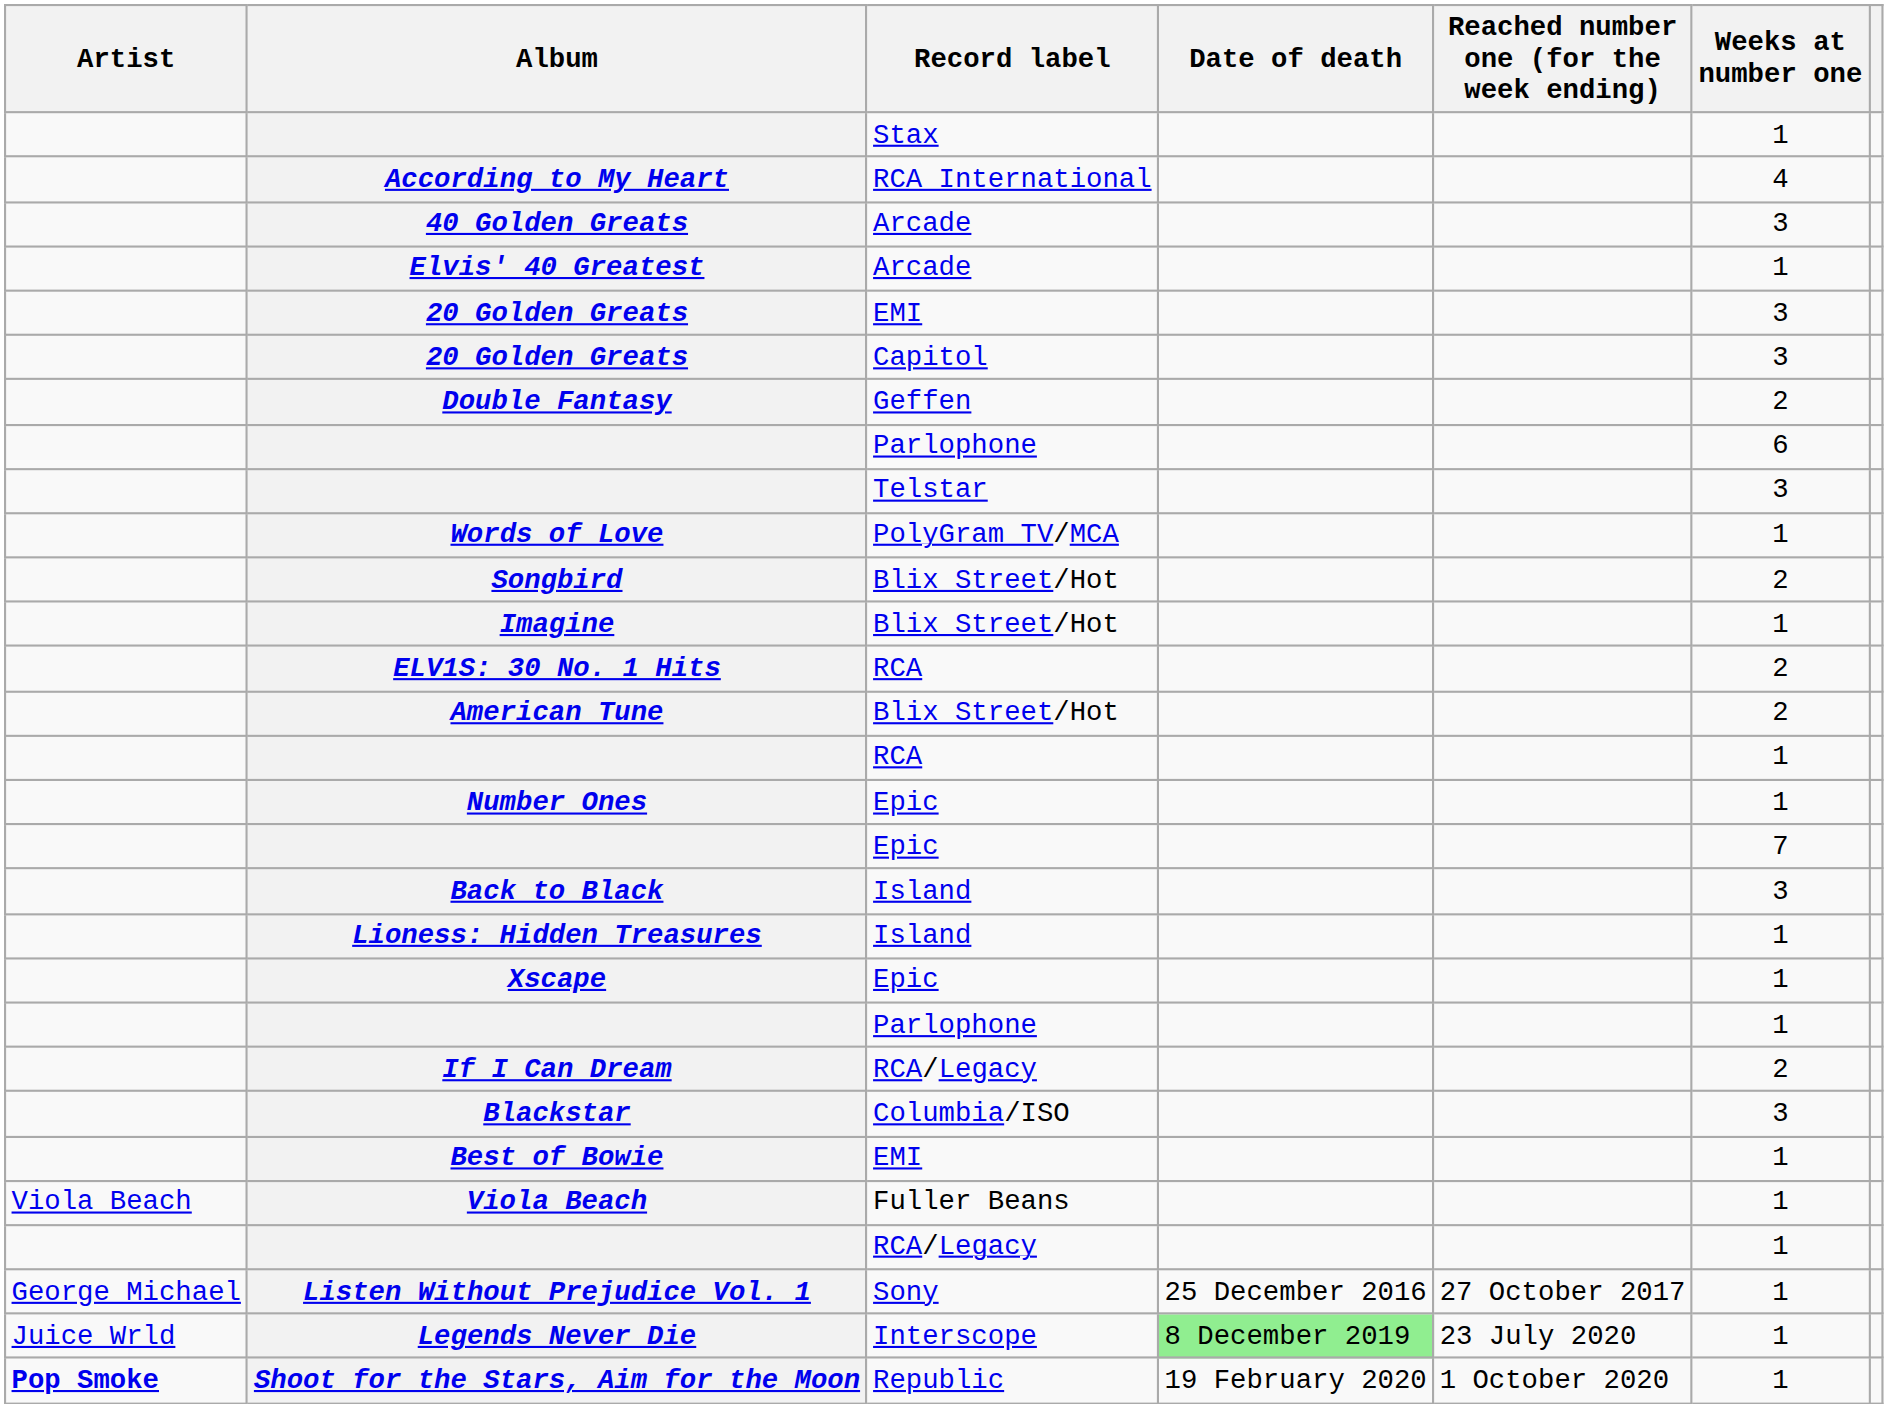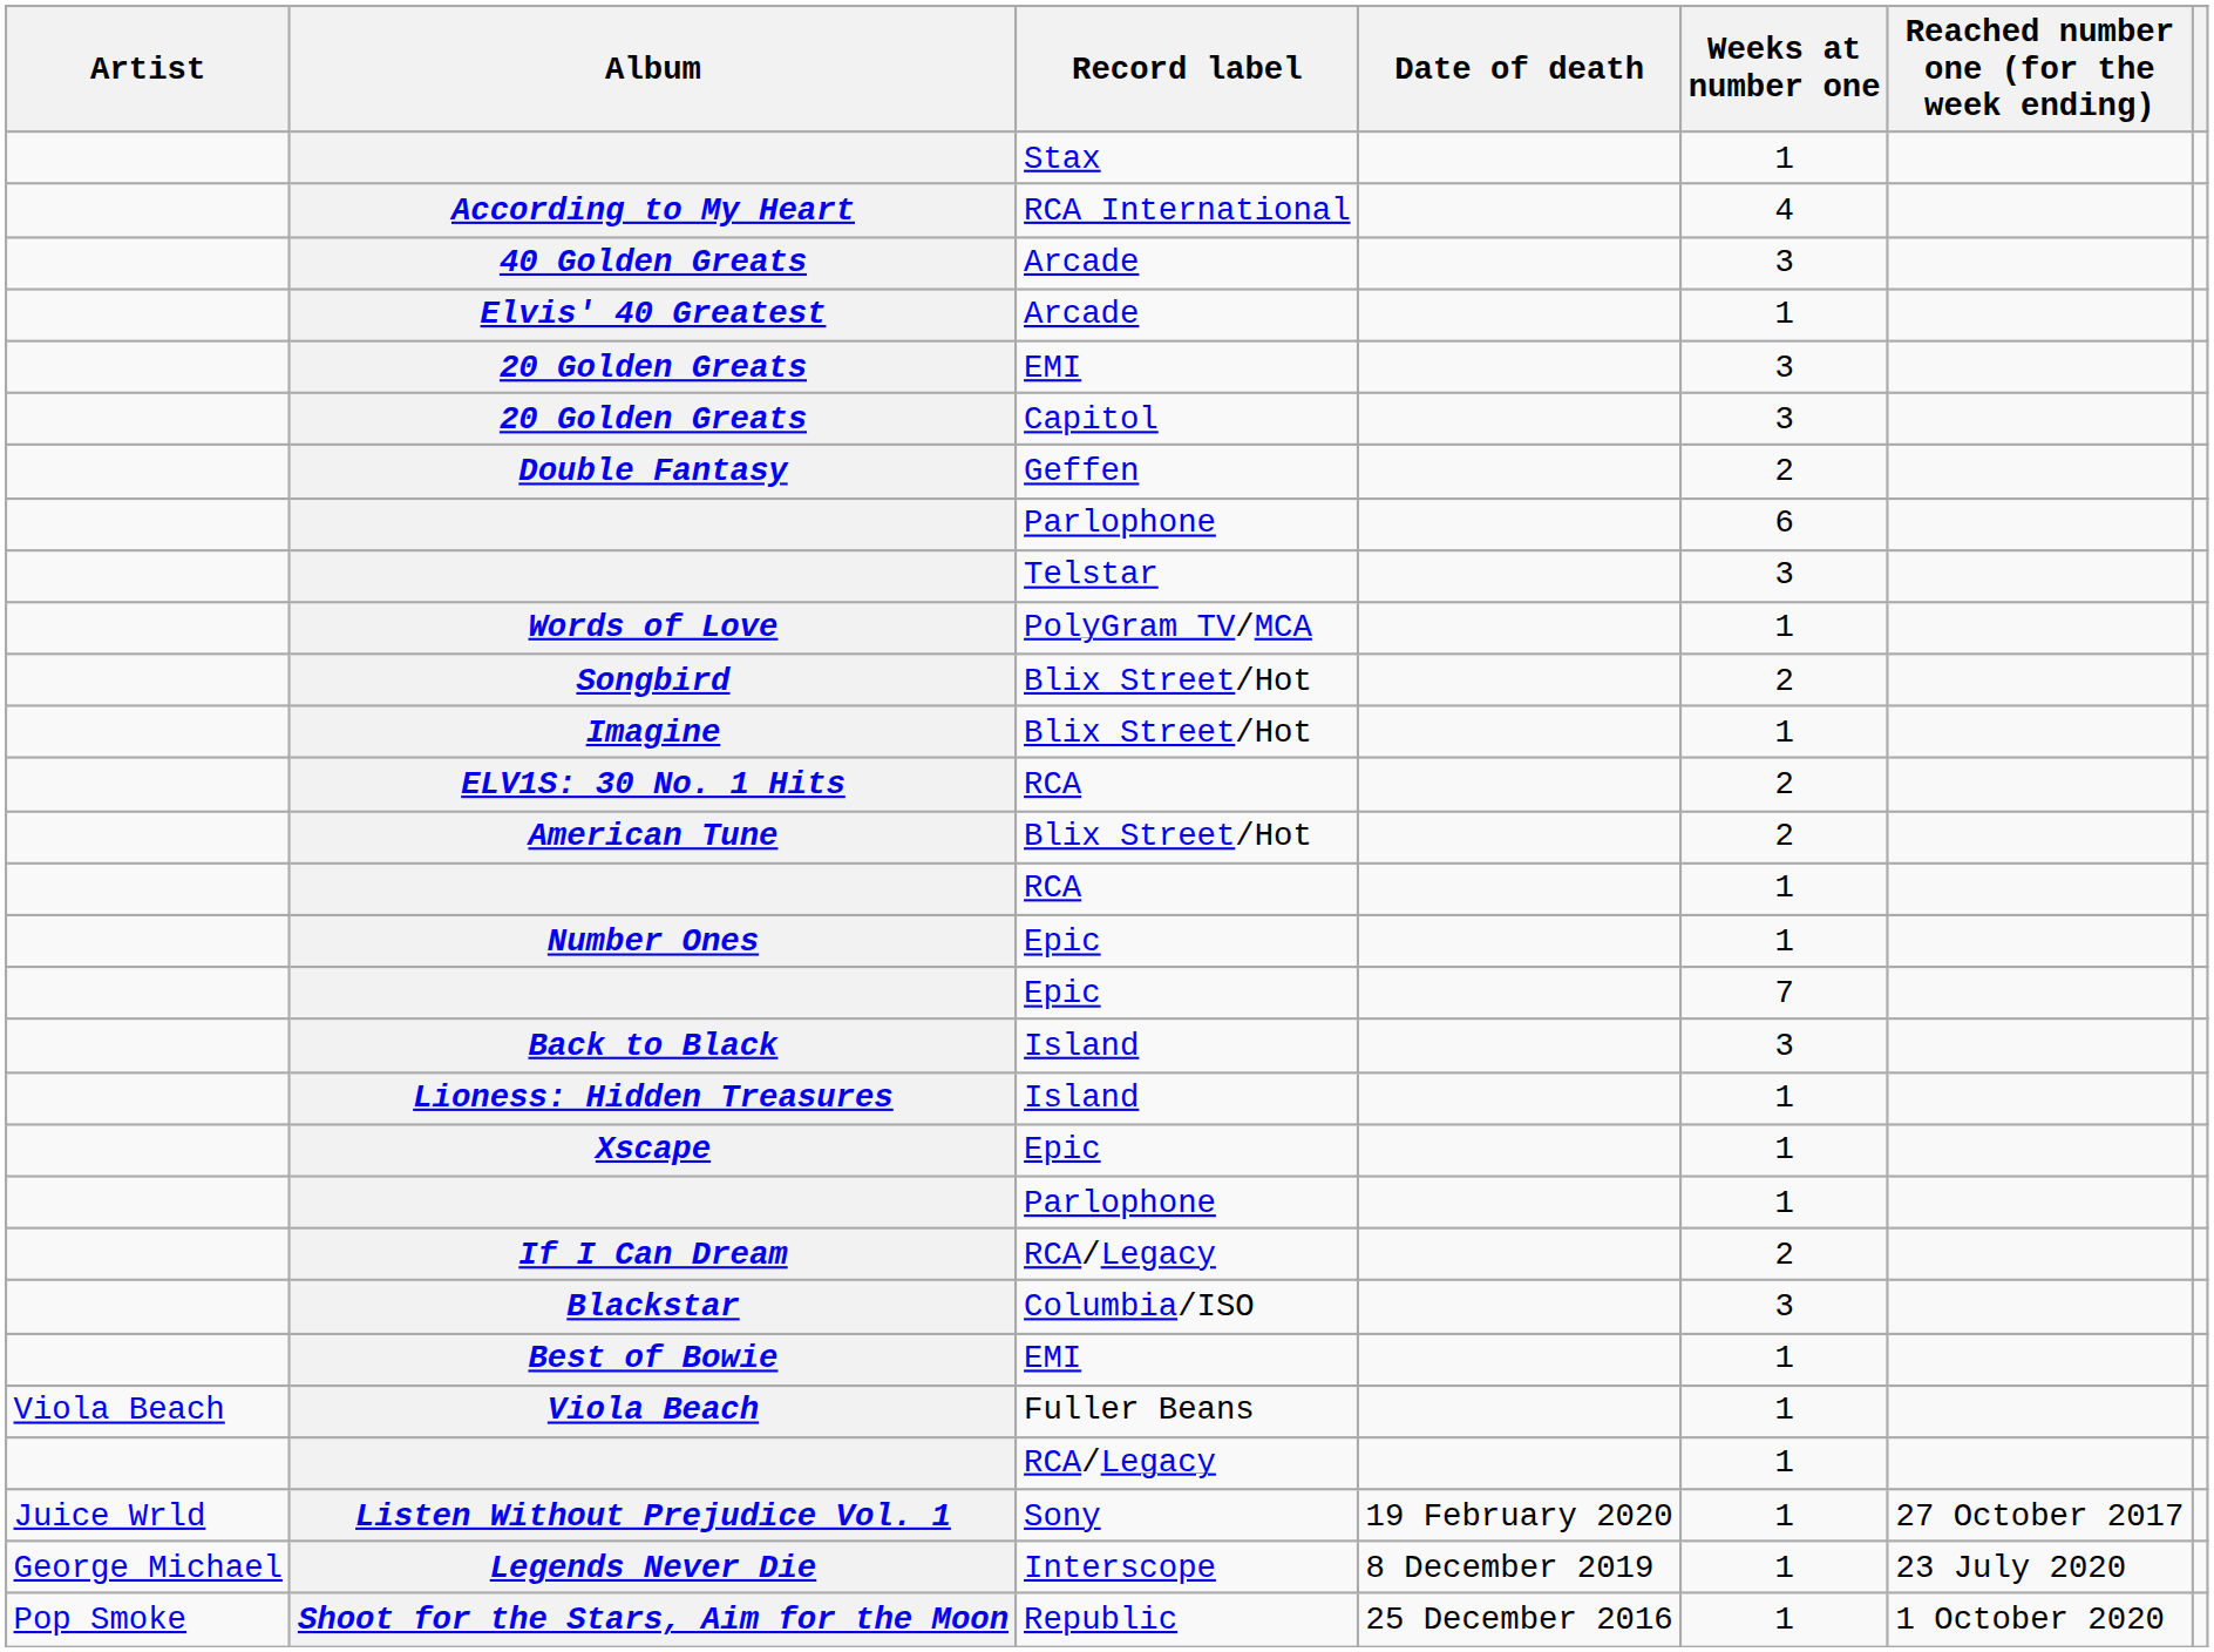 <table class="sortable plainrowheaders wikitable">
 <tr>
 <th scope=col>Artist</th>
 <th scope=col>Album</th>
 <th scope=col>Record label</th>
 <th scope=col>Date of death</th>
+<th scope=col>Weeks at<br>number one</th>
 <th scope=col>Reached number<br>one (for the<br>week ending)</th>
-<th scope=col>Weeks at<br>number one</th>
 <th scope=col></th>
 </tr>
 <tr>
 <td></td>
 <th scope=row><em></em></th>
 <td><a href='#'>Stax</a></td>
 <td></td>
+<td align=center>1</td>
 <td></td>
-<td align=center>1</td>
 <td align=center></td>
 </tr>
 <tr>
 <td></td>
 <th scope=row><em><a href='#'>According to My Heart</a></em></th>
 <td><a href='#'>RCA International</a></td>
 <td></td>
+<td align=center>4</td>
 <td></td>
-<td align=center>4</td>
 <td align=center></td>
 </tr>
 <tr>
 <td></td>
 <th scope=row><em><a href='#'>40 Golden Greats</a></em></th>
 <td><a href='#'>Arcade</a></td>
 <td></td>
+<td align=center>3</td>
 <td></td>
-<td align=center>3</td>
 <td align=center></td>
 </tr>
 <tr>
 <td></td>
 <th scope=row><em><a href='#'>Elvis' 40 Greatest</a></em></th>
 <td><a href='#'>Arcade</a></td>
 <td></td>
+<td align=center>1</td>
 <td></td>
-<td align=center>1</td>
 <td align=center></td>
 </tr>
 <tr>
 <td></td>
 <th scope=row><em><a href='#'>20 Golden Greats</a></em></th>
 <td><a href='#'>EMI</a></td>
 <td></td>
+<td align=center>3</td>
 <td></td>
-<td align=center>3</td>
 <td align=center></td>
 </tr>
 <tr>
 <td></td>
 <th scope=row><em><a href='#'>20 Golden Greats</a></em></th>
 <td><a href='#'>Capitol</a></td>
 <td></td>
+<td align=center>3</td>
 <td></td>
-<td align=center>3</td>
 <td align=center></td>
 </tr>
 <tr>
 <td></td>
 <th scope=row><em><a href='#'>Double Fantasy</a></em></th>
 <td><a href='#'>Geffen</a></td>
 <td></td>
+<td align=center>2</td>
 <td></td>
-<td align=center>2</td>
 <td align=center></td>
 </tr>
 <tr>
 <td></td>
 <th scope=row><em></em></th>
 <td><a href='#'>Parlophone</a></td>
 <td></td>
+<td align=center>6</td>
 <td></td>
-<td align=center>6</td>
 <td align=center></td>
 </tr>
 <tr>
 <td></td>
 <th scope=row><em></em></th>
 <td><a href='#'>Telstar</a></td>
 <td></td>
+<td align=center>3</td>
 <td></td>
-<td align=center>3</td>
 <td align=center></td>
 </tr>
 <tr>
 <td></td>
 <th scope=row><em><a href='#'>Words of Love</a></em></th>
 <td><a href='#'>PolyGram TV</a>/<a href='#'>MCA</a></td>
 <td></td>
+<td align=center>1</td>
 <td></td>
-<td align=center>1</td>
 <td align=center></td>
 </tr>
 <tr>
 <td></td>
 <th scope=row><em><a href='#'>Songbird</a></em></th>
 <td><a href='#'>Blix Street</a>/Hot</td>
 <td></td>
+<td align=center>2</td>
 <td></td>
-<td align=center>2</td>
 <td align=center></td>
 </tr>
 <tr>
 <td></td>
 <th scope=row><em><a href='#'>Imagine</a></em></th>
 <td><a href='#'>Blix Street</a>/Hot</td>
 <td></td>
+<td align=center>1</td>
 <td></td>
-<td align=center>1</td>
 <td align=center></td>
 </tr>
 <tr>
 <td></td>
 <th scope=row><em><a href='#'>ELV1S: 30 No. 1 Hits</a></em></th>
 <td><a href='#'>RCA</a></td>
 <td></td>
+<td align=center>2</td>
 <td></td>
-<td align=center>2</td>
 <td align=center></td>
 </tr>
 <tr>
 <td></td>
 <th scope=row><em><a href='#'>American Tune</a></em></th>
 <td><a href='#'>Blix Street</a>/Hot</td>
 <td></td>
+<td align=center>2</td>
 <td></td>
-<td align=center>2</td>
 <td align=center></td>
 </tr>
 <tr>
 <td></td>
 <th scope=row><em></em></th>
 <td><a href='#'>RCA</a></td>
 <td></td>
+<td align=center>1</td>
 <td></td>
-<td align=center>1</td>
 <td align=center></td>
 </tr>
 <tr>
 <td></td>
 <th scope=row><em><a href='#'>Number Ones</a></em></th>
 <td><a href='#'>Epic</a></td>
 <td></td>
+<td align=center>1</td>
 <td></td>
-<td align=center>1</td>
 <td align=center></td>
 </tr>
 <tr>
 <td></td>
 <th scope=row><em></em></th>
 <td><a href='#'>Epic</a></td>
 <td></td>
+<td align=center>7</td>
 <td></td>
-<td align=center>7</td>
 <td align=center></td>
 </tr>
 <tr>
 <td></td>
 <th scope=row><em><a href='#'>Back to Black</a></em></th>
 <td><a href='#'>Island</a></td>
 <td></td>
+<td align=center>3</td>
 <td></td>
-<td align=center>3</td>
 <td align=center></td>
 </tr>
 <tr>
 <td></td>
 <th scope=row><em><a href='#'>Lioness: Hidden Treasures</a></em></th>
 <td><a href='#'>Island</a></td>
 <td></td>
+<td align=center>1</td>
 <td></td>
-<td align=center>1</td>
 <td align=center></td>
 </tr>
 <tr>
 <td></td>
 <th scope=row><em><a href='#'>Xscape</a></em></th>
 <td><a href='#'>Epic</a></td>
 <td></td>
+<td align=center>1</td>
 <td></td>
-<td align=center>1</td>
 <td align=center></td>
 </tr>
 <tr>
 <td></td>
 <th scope=row><em></em></th>
 <td><a href='#'>Parlophone</a></td>
 <td></td>
+<td align=center>1</td>
 <td></td>
-<td align=center>1</td>
 <td align=center></td>
 </tr>
 <tr>
 <td></td>
 <th scope=row><em><a href='#'>If I Can Dream</a></em></th>
 <td><a href='#'>RCA</a>/<a href='#'>Legacy</a></td>
 <td></td>
+<td align=center>2</td>
 <td></td>
-<td align=center>2</td>
 <td align=center></td>
 </tr>
 <tr>
 <td></td>
 <th scope=row><em><a href='#'>Blackstar</a></em></th>
 <td><a href='#'>Columbia</a>/ISO</td>
 <td></td>
+<td align=center>3</td>
 <td></td>
-<td align=center>3</td>
 <td align=center></td>
 </tr>
 <tr>
 <td></td>
 <th scope=row><em><a href='#'>Best of Bowie</a></em></th>
 <td><a href='#'>EMI</a></td>
 <td></td>
+<td align=center>1</td>
 <td></td>
-<td align=center>1</td>
 <td align=center></td>
 </tr>
 <tr>
 <td><a href='#'>Viola Beach</a></td>
 <th scope=row><em><a href='#'>Viola Beach</a></em></th>
 <td>Fuller Beans</td>
 <td></td>
+<td align=center>1</td>
 <td></td>
-<td align=center>1</td>
 <td align=center></td>
 </tr>
 <tr>
 <td></td>
 <th scope=row><em></em></th>
 <td><a href='#'>RCA</a>/<a href='#'>Legacy</a></td>
 <td></td>
+<td align=center>1</td>
 <td></td>
+<td align=center></td>
+</tr>
+<tr>
+<td><a href='#'>Juice Wrld</a></td>
+<th scope=row><em><a href='#'>Listen Without Prejudice Vol. 1</a></em></th>
+<td><a href='#'>Sony</a></td>
+<td>19 February 2020</td>
 <td align=center>1</td>
+<td>27 October 2017</td>
 <td align=center></td>
 </tr>
 <tr>
 <td><a href='#'>George Michael</a></td>
-<th scope=row><em><a href='#'>Listen Without Prejudice Vol. 1</a></em></th>
-<td><a href='#'>Sony</a></td>
-<td>25 December 2016</td>
-<td>27 October 2017</td>
+<th scope=row><em><a href='#'>Legends Never Die</a></em></th>
+<td><a href='#'>Interscope</a></td>
+<td>8 December 2019</td>
 <td align=center>1</td>
+<td>23 July 2020</td>
 <td align=center></td>
 </tr>
 <tr>
-<td><a href='#'>Juice Wrld</a></td>
-<th scope=row><em><a href='#'>Legends Never Die</a></em></th>
-<td><a href='#'>Interscope</a></td>
-<td style="background: lightgreen;">8 December 2019</td>
-<td>23 July 2020</td>
-<td align=center>1</td>
-<td align=center></td>
-</tr>
-<tr>
-<td><strong><a href='#'>Pop Smoke</a></strong></td>
+<td><a href='#'>Pop Smoke</a></td>
 <th scope=row><em><a href='#'>Shoot for the Stars, Aim for the Moon</a></em></th>
 <td><a href='#'>Republic</a></td>
-<td>19 February 2020</td>
+<td>25 December 2016</td>
+<td align=center>1</td>
 <td>1 October 2020</td>
-<td align=center>1</td>
 <td align=center></td>
 </tr>
 </table>
